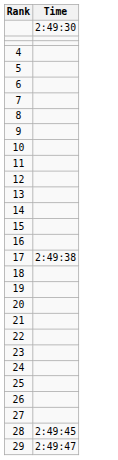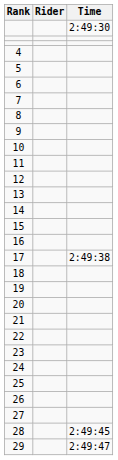 <table class="wikitable" style="font-size:95%; text-align:center;">
 <tr>
 <th>Rank</th>
+<th>Rider</th>
 <th>Time</th>
 </tr>
 <tr>
 <td></td>
+<td align=left></td>
 <td>2:49:30</td>
 </tr>
 <tr>
 <td></td>
+<td align=left></td>
 <td></td>
 </tr>
 <tr>
 <td></td>
+<td align=left></td>
 <td></td>
 </tr>
 <tr>
 <td>4</td>
+<td align=left></td>
 <td></td>
 </tr>
 <tr>
 <td>5</td>
+<td align=left></td>
 <td></td>
 </tr>
 <tr>
 <td>6</td>
+<td align=left></td>
 <td></td>
 </tr>
 <tr>
 <td>7</td>
+<td align=left></td>
 <td></td>
 </tr>
 <tr>
 <td>8</td>
+<td align=left></td>
 <td></td>
 </tr>
 <tr>
 <td>9</td>
+<td align=left></td>
 <td></td>
 </tr>
 <tr>
 <td>10</td>
+<td align=left></td>
 <td></td>
 </tr>
 <tr>
 <td>11</td>
+<td align=left></td>
 <td></td>
 </tr>
 <tr>
 <td>12</td>
+<td align=left></td>
 <td></td>
 </tr>
 <tr>
 <td>13</td>
+<td align=left></td>
 <td></td>
 </tr>
 <tr>
 <td>14</td>
+<td align=left></td>
 <td></td>
 </tr>
 <tr>
 <td>15</td>
+<td align=left></td>
 <td></td>
 </tr>
 <tr>
 <td>16</td>
+<td align=left></td>
 <td></td>
 </tr>
 <tr>
 <td>17</td>
+<td align=left></td>
 <td>2:49:38</td>
 </tr>
 <tr>
 <td>18</td>
+<td align=left></td>
 <td></td>
 </tr>
 <tr>
 <td>19</td>
+<td align=left></td>
 <td></td>
 </tr>
 <tr>
 <td>20</td>
+<td align=left></td>
 <td></td>
 </tr>
 <tr>
 <td>21</td>
+<td align=left></td>
 <td></td>
 </tr>
 <tr>
 <td>22</td>
+<td align=left></td>
 <td></td>
 </tr>
 <tr>
 <td>23</td>
+<td align=left></td>
 <td></td>
 </tr>
 <tr>
 <td>24</td>
+<td align=left></td>
 <td></td>
 </tr>
 <tr>
 <td>25</td>
+<td align=left></td>
 <td></td>
 </tr>
 <tr>
 <td>26</td>
+<td align=left></td>
 <td></td>
 </tr>
 <tr>
 <td>27</td>
+<td align=left></td>
 <td></td>
 </tr>
 <tr>
 <td>28</td>
+<td align=left></td>
 <td>2:49:45</td>
 </tr>
 <tr>
 <td>29</td>
+<td align=left></td>
 <td>2:49:47</td>
 </tr>
 </table>
